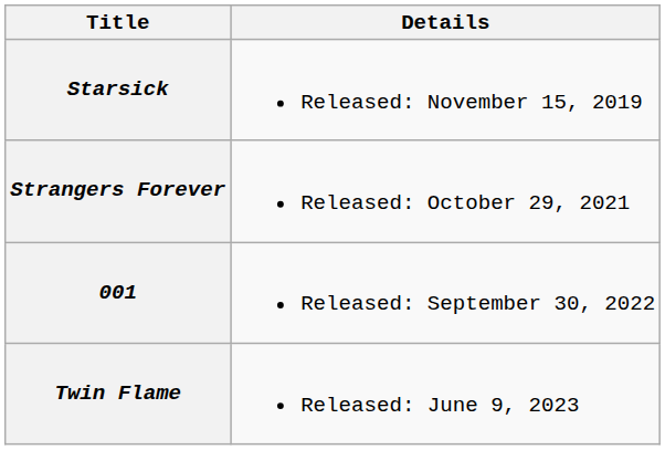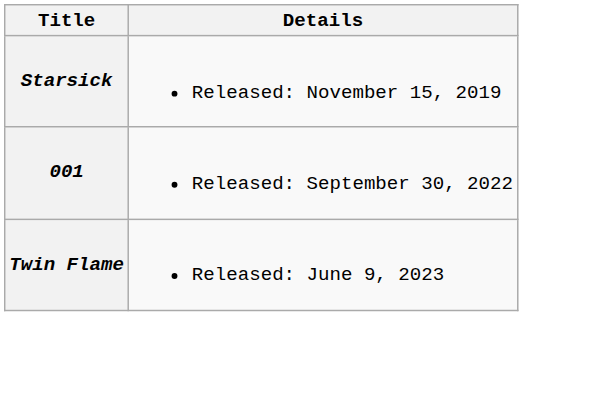 <table class="wikitable plainrowheaders">
 <tr>
 <th scope="col">Title</th>
 <th scope="col">Details</th>
 </tr>
 <tr>
 <th scope="row"><em>Starsick</em></th>
 <td><br><ul><li>Released: November 15, 2019</li></ul></td>
 </tr>
 <tr>
-<th scope="row"><em>Strangers Forever</em></th>
-<td><br><ul><li>Released: October 29, 2021</li></ul></td>
-</tr>
-<tr>
 <th scope="row"><em>001</em></th>
 <td><br><ul><li>Released: September 30, 2022</li></ul></td>
 </tr>
 <tr>
 <th scope="row"><em>Twin Flame</em></th>
 <td><br><ul><li>Released: June 9, 2023</li></ul></td>
 </tr>
 </table>
